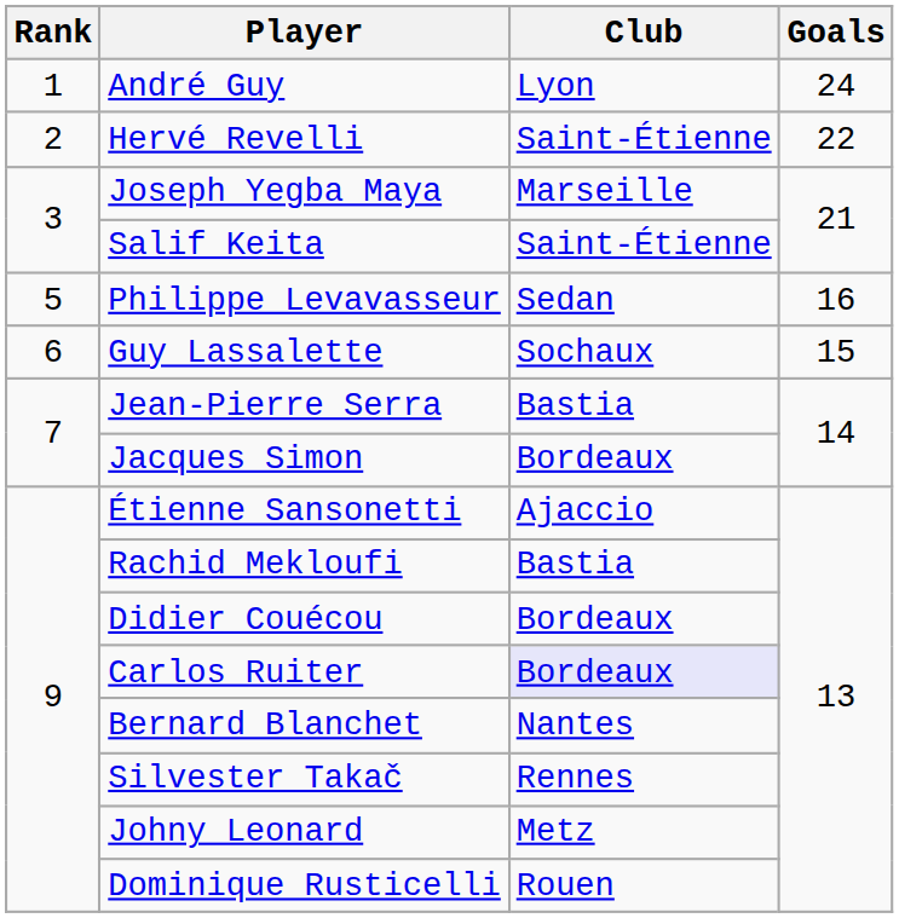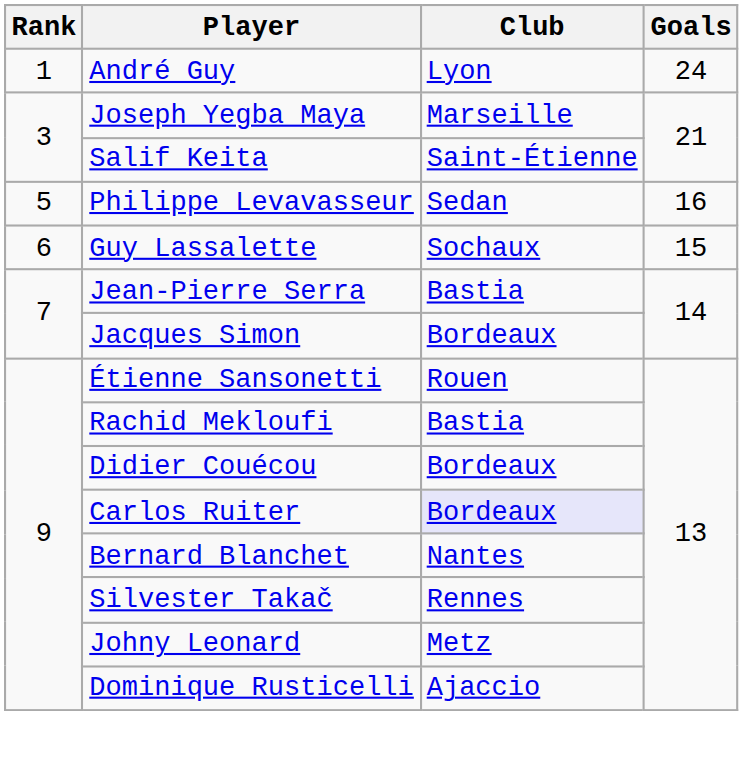 <table class="wikitable" style="text-align:center">
 <tr>
 <th>Rank</th>
 <th>Player</th>
 <th>Club</th>
 <th>Goals</th>
 </tr>
 <tr>
 <td>1</td>
 <td align="left"> <a href='#'>André Guy</a></td>
 <td align="left"><a href='#'>Lyon</a></td>
 <td>24</td>
-</tr>
-<tr>
-<td>2</td>
-<td align="left"> <a href='#'>Hervé Revelli</a></td>
-<td align="left"><a href='#'>Saint-Étienne</a></td>
-<td>22</td>
 </tr>
 <tr>
 <td rowspan="2">3</td>
 <td align="left"> <a href='#'>Joseph Yegba Maya</a></td>
 <td align="left"><a href='#'>Marseille</a></td>
 <td rowspan="2">21</td>
 </tr>
 <tr>
 <td align="left"> <a href='#'>Salif Keita</a></td>
 <td align="left"><a href='#'>Saint-Étienne</a></td>
 </tr>
 <tr>
 <td>5</td>
 <td align="left"> <a href='#'>Philippe Levavasseur</a></td>
 <td align="left"><a href='#'>Sedan</a></td>
 <td>16</td>
 </tr>
 <tr>
 <td>6</td>
 <td align="left"> <a href='#'>Guy Lassalette</a></td>
 <td align="left"><a href='#'>Sochaux</a></td>
 <td>15</td>
 </tr>
 <tr>
 <td rowspan="2">7</td>
 <td align="left"> <a href='#'>Jean-Pierre Serra</a></td>
 <td align="left"><a href='#'>Bastia</a></td>
 <td rowspan="2">14</td>
 </tr>
 <tr>
 <td align="left"> <a href='#'>Jacques Simon</a></td>
 <td align="left"><a href='#'>Bordeaux</a></td>
 </tr>
 <tr>
 <td rowspan="8">9</td>
 <td align="left"> <a href='#'>Étienne Sansonetti</a></td>
-<td align="left"><a href='#'>Ajaccio</a></td>
+<td align="left"><a href='#'>Rouen</a></td>
 <td rowspan="8">13</td>
 </tr>
 <tr>
 <td align="left"> <a href='#'>Rachid Mekloufi</a></td>
 <td align="left"><a href='#'>Bastia</a></td>
 </tr>
 <tr>
 <td align="left"> <a href='#'>Didier Couécou</a></td>
 <td align="left"><a href='#'>Bordeaux</a></td>
 </tr>
 <tr>
 <td align="left"> <a href='#'>Carlos Ruiter</a></td>
 <td align="left" style="background: lavender;"><a href='#'>Bordeaux</a></td>
 </tr>
 <tr>
 <td align="left"> <a href='#'>Bernard Blanchet</a></td>
 <td align="left"><a href='#'>Nantes</a></td>
 </tr>
 <tr>
 <td align="left"> <a href='#'>Silvester Takač</a></td>
 <td align="left"><a href='#'>Rennes</a></td>
 </tr>
 <tr>
 <td align="left"> <a href='#'>Johny Leonard</a></td>
 <td align="left"><a href='#'>Metz</a></td>
 </tr>
 <tr>
 <td align="left"> <a href='#'>Dominique Rusticelli</a></td>
-<td align="left"><a href='#'>Rouen</a></td>
+<td align="left"><a href='#'>Ajaccio</a></td>
 </tr>
 </table>
